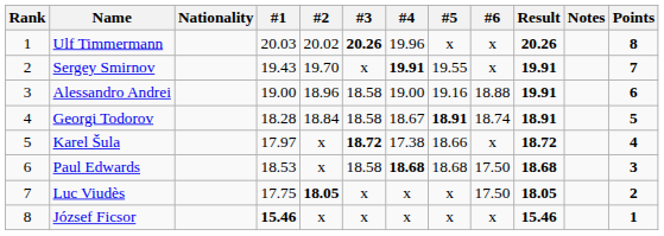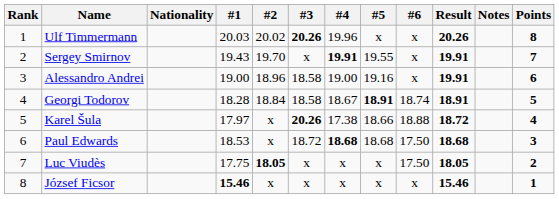 <table class="wikitable sortable" style="text-align:center">
 <tr>
 <th>Rank</th>
 <th>Name</th>
 <th>Nationality</th>
 <th>#1</th>
 <th>#2</th>
 <th>#3</th>
 <th>#4</th>
 <th>#5</th>
 <th>#6</th>
 <th>Result</th>
 <th>Notes</th>
 <th>Points</th>
 </tr>
 <tr>
 <td>1</td>
 <td align=left><a href='#'>Ulf Timmermann</a></td>
 <td align=left></td>
 <td>20.03</td>
 <td>20.02</td>
 <td><strong>20.26</strong></td>
 <td>19.96</td>
 <td>x</td>
 <td>x</td>
 <td><strong>20.26</strong></td>
 <td></td>
 <td><strong>8</strong></td>
 </tr>
 <tr>
 <td>2</td>
 <td align=left><a href='#'>Sergey Smirnov</a></td>
 <td align=left></td>
 <td>19.43</td>
 <td>19.70</td>
 <td>x</td>
 <td><strong>19.91</strong></td>
 <td>19.55</td>
 <td>x</td>
 <td><strong>19.91</strong></td>
 <td></td>
 <td><strong>7</strong></td>
 </tr>
 <tr>
 <td>3</td>
 <td align=left><a href='#'>Alessandro Andrei</a></td>
 <td align=left></td>
 <td>19.00</td>
 <td>18.96</td>
 <td>18.58</td>
 <td>19.00</td>
 <td>19.16</td>
-<td>18.88</td>
+<td>x</td>
 <td><strong>19.91</strong></td>
 <td></td>
 <td><strong>6</strong></td>
 </tr>
 <tr>
 <td>4</td>
 <td align=left><a href='#'>Georgi Todorov</a></td>
 <td align=left></td>
 <td>18.28</td>
 <td>18.84</td>
 <td>18.58</td>
 <td>18.67</td>
 <td><strong>18.91</strong></td>
 <td>18.74</td>
 <td><strong>18.91</strong></td>
 <td></td>
 <td><strong>5</strong></td>
 </tr>
 <tr>
 <td>5</td>
 <td align=left><a href='#'>Karel Šula</a></td>
 <td align=left></td>
 <td>17.97</td>
 <td>x</td>
-<td><strong>18.72</strong></td>
+<td><strong>20.26</strong></td>
 <td>17.38</td>
 <td>18.66</td>
-<td>x</td>
+<td>18.88</td>
 <td><strong>18.72</strong></td>
 <td></td>
 <td><strong>4</strong></td>
 </tr>
 <tr>
 <td>6</td>
 <td align=left><a href='#'>Paul Edwards</a></td>
 <td align=left></td>
 <td>18.53</td>
 <td>x</td>
-<td>18.58</td>
+<td>18.72</td>
 <td><strong>18.68</strong></td>
 <td>18.68</td>
 <td>17.50</td>
 <td><strong>18.68</strong></td>
 <td></td>
 <td><strong>3</strong></td>
 </tr>
 <tr>
 <td>7</td>
 <td align=left><a href='#'>Luc Viudès</a></td>
 <td align=left></td>
 <td>17.75</td>
 <td><strong>18.05</strong></td>
 <td>x</td>
 <td>x</td>
 <td>x</td>
 <td>17.50</td>
 <td><strong>18.05</strong></td>
 <td></td>
 <td><strong>2</strong></td>
 </tr>
 <tr>
 <td>8</td>
 <td align=left><a href='#'>József Ficsor</a></td>
 <td align=left></td>
 <td><strong>15.46</strong></td>
 <td>x</td>
 <td>x</td>
 <td>x</td>
 <td>x</td>
 <td>x</td>
 <td><strong>15.46</strong></td>
 <td></td>
 <td><strong>1</strong></td>
 </tr>
 </table>
